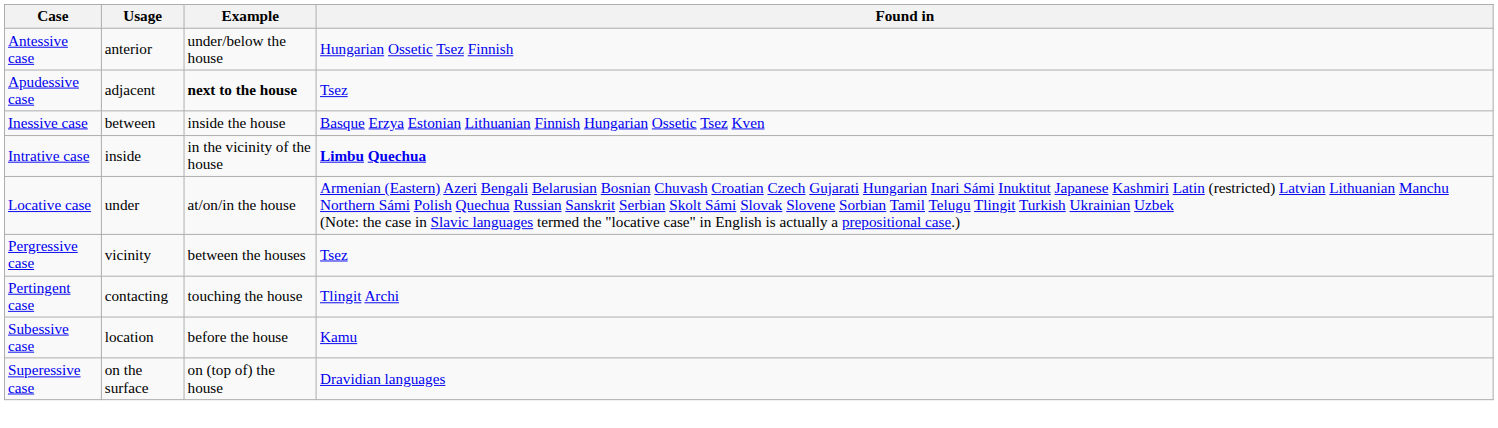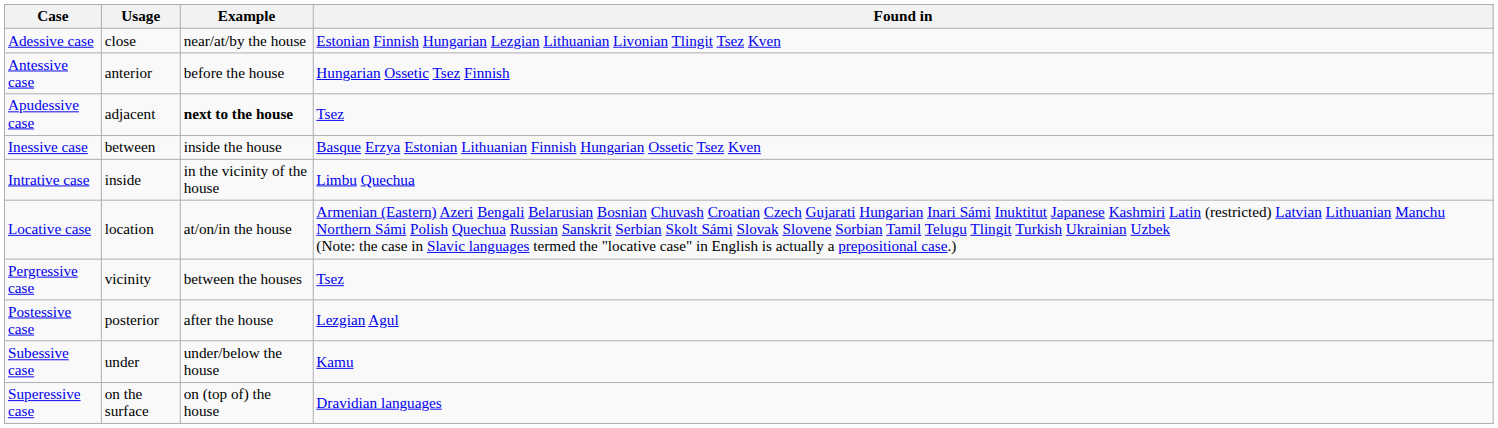 <table class="wikitable">
 <tr>
 <th>Case</th>
 <th>Usage</th>
 <th>Example</th>
 <th>Found in</th>
 </tr>
 <tr>
+<td><a href='#'>Adessive case</a></td>
+<td>close</td>
+<td>near/at/by the house</td>
+<td><a href='#'>Estonian</a>  <a href='#'>Finnish</a>  <a href='#'>Hungarian</a>  <a href='#'>Lezgian</a>  <a href='#'>Lithuanian</a>  <a href='#'>Livonian</a>  <a href='#'>Tlingit</a>  <a href='#'>Tsez</a>  <a href='#'>Kven</a></td>
+</tr>
+<tr>
 <td><a href='#'>Antessive case</a></td>
 <td>anterior</td>
-<td>under/below the house</td>
+<td>before the house</td>
 <td><a href='#'>Hungarian</a>  <a href='#'>Ossetic</a>  <a href='#'>Tsez</a>  <a href='#'>Finnish</a></td>
 </tr>
 <tr>
 <td><a href='#'>Apudessive case</a></td>
 <td>adjacent</td>
 <td><strong>next to the house</strong></td>
 <td><a href='#'>Tsez</a></td>
 </tr>
 <tr>
 <td><a href='#'>Inessive case</a></td>
 <td>between</td>
 <td>inside the house</td>
 <td><a href='#'>Basque</a>  <a href='#'>Erzya</a>  <a href='#'>Estonian</a>  <a href='#'>Lithuanian</a>  <a href='#'>Finnish</a>  <a href='#'>Hungarian</a>  <a href='#'>Ossetic</a>  <a href='#'>Tsez</a>  <a href='#'>Kven</a></td>
 </tr>
 <tr>
 <td><a href='#'>Intrative case</a></td>
 <td>inside</td>
 <td>in the vicinity of the house</td>
-<td><strong><a href='#'>Limbu</a>  <a href='#'>Quechua</a></strong></td>
+<td><a href='#'>Limbu</a>  <a href='#'>Quechua</a></td>
 </tr>
 <tr>
 <td><a href='#'>Locative case</a></td>
-<td>under</td>
+<td>location</td>
 <td>at/on/in the house</td>
 <td><a href='#'>Armenian (Eastern)</a>  <a href='#'>Azeri</a>  <a href='#'>Bengali</a>  <a href='#'>Belarusian</a>  <a href='#'>Bosnian</a>  <a href='#'>Chuvash</a>  <a href='#'>Croatian</a>  <a href='#'>Czech</a>  <a href='#'>Gujarati</a>  <a href='#'>Hungarian</a>  <a href='#'>Inari Sámi</a>  <a href='#'>Inuktitut</a>  <a href='#'>Japanese</a>  <a href='#'>Kashmiri</a>  <a href='#'>Latin</a> (restricted)  <a href='#'>Latvian</a>  <a href='#'>Lithuanian</a>  <a href='#'>Manchu</a>  <a href='#'>Northern Sámi</a>  <a href='#'>Polish</a>  <a href='#'>Quechua</a>  <a href='#'>Russian</a>  <a href='#'>Sanskrit</a>  <a href='#'>Serbian</a>  <a href='#'>Skolt Sámi</a>  <a href='#'>Slovak</a>  <a href='#'>Slovene</a>  <a href='#'>Sorbian</a>  <a href='#'>Tamil</a>  <a href='#'>Telugu</a>  <a href='#'>Tlingit</a>  <a href='#'>Turkish</a>  <a href='#'>Ukrainian</a>  <a href='#'>Uzbek</a> <br>(Note: the case in <a href='#'>Slavic languages</a> termed the "locative case" in English is actually a <a href='#'>prepositional case</a>.)</td>
 </tr>
 <tr>
 <td><a href='#'>Pergressive case</a></td>
 <td>vicinity</td>
 <td>between the houses</td>
 <td><a href='#'>Tsez</a></td>
 </tr>
 <tr>
-<td><a href='#'>Pertingent case</a></td>
-<td>contacting</td>
-<td>touching the house</td>
-<td><a href='#'>Tlingit</a>  <a href='#'>Archi</a></td>
+<td><a href='#'>Postessive case</a></td>
+<td>posterior</td>
+<td>after the house</td>
+<td><a href='#'>Lezgian</a>  <a href='#'>Agul</a></td>
 </tr>
 <tr>
 <td><a href='#'>Subessive case</a></td>
-<td>location</td>
-<td>before the house</td>
+<td>under</td>
+<td>under/below the house</td>
 <td><a href='#'>Kamu</a></td>
 </tr>
 <tr>
 <td><a href='#'>Superessive case</a></td>
 <td>on the surface</td>
 <td>on (top of) the house</td>
 <td><a href='#'>Dravidian languages</a></td>
 </tr>
 </table>
